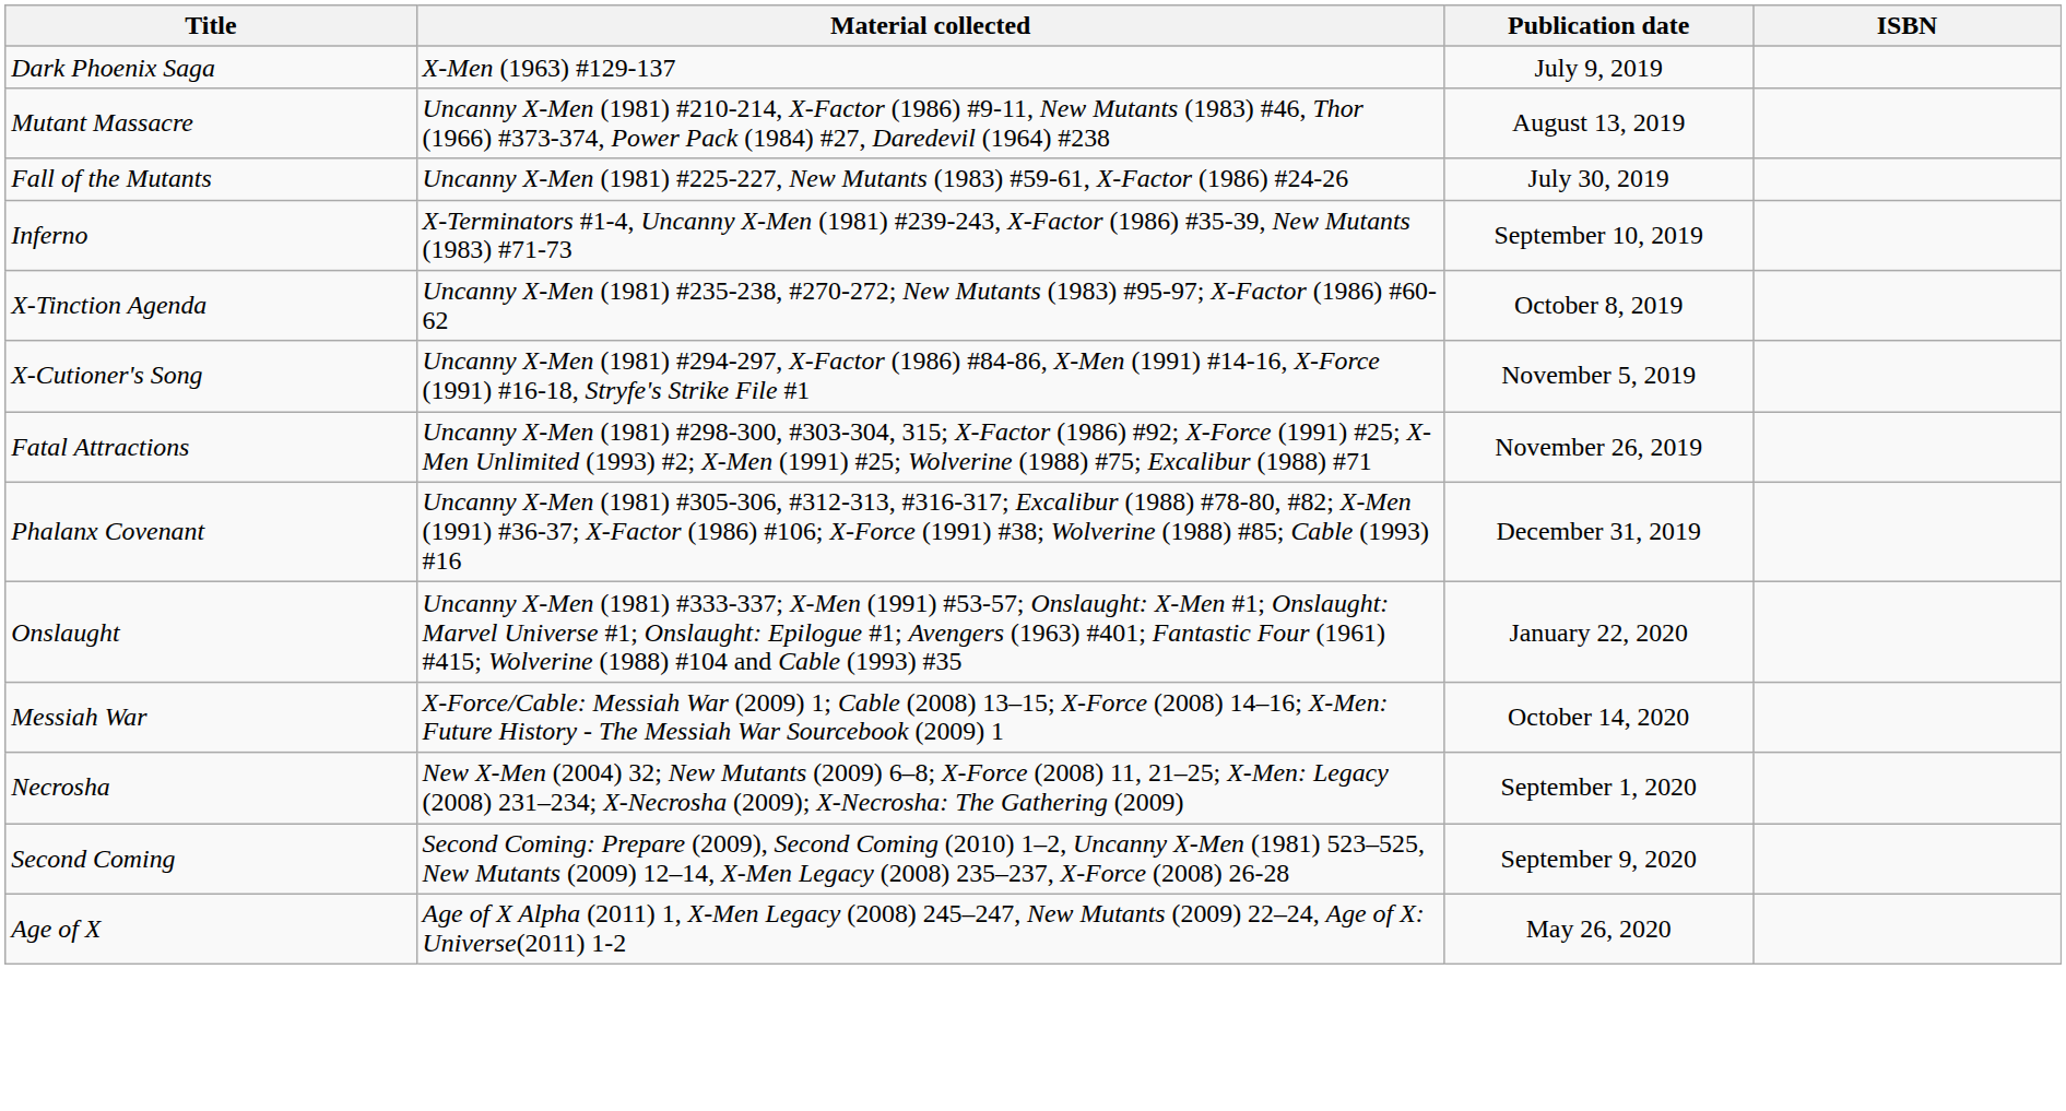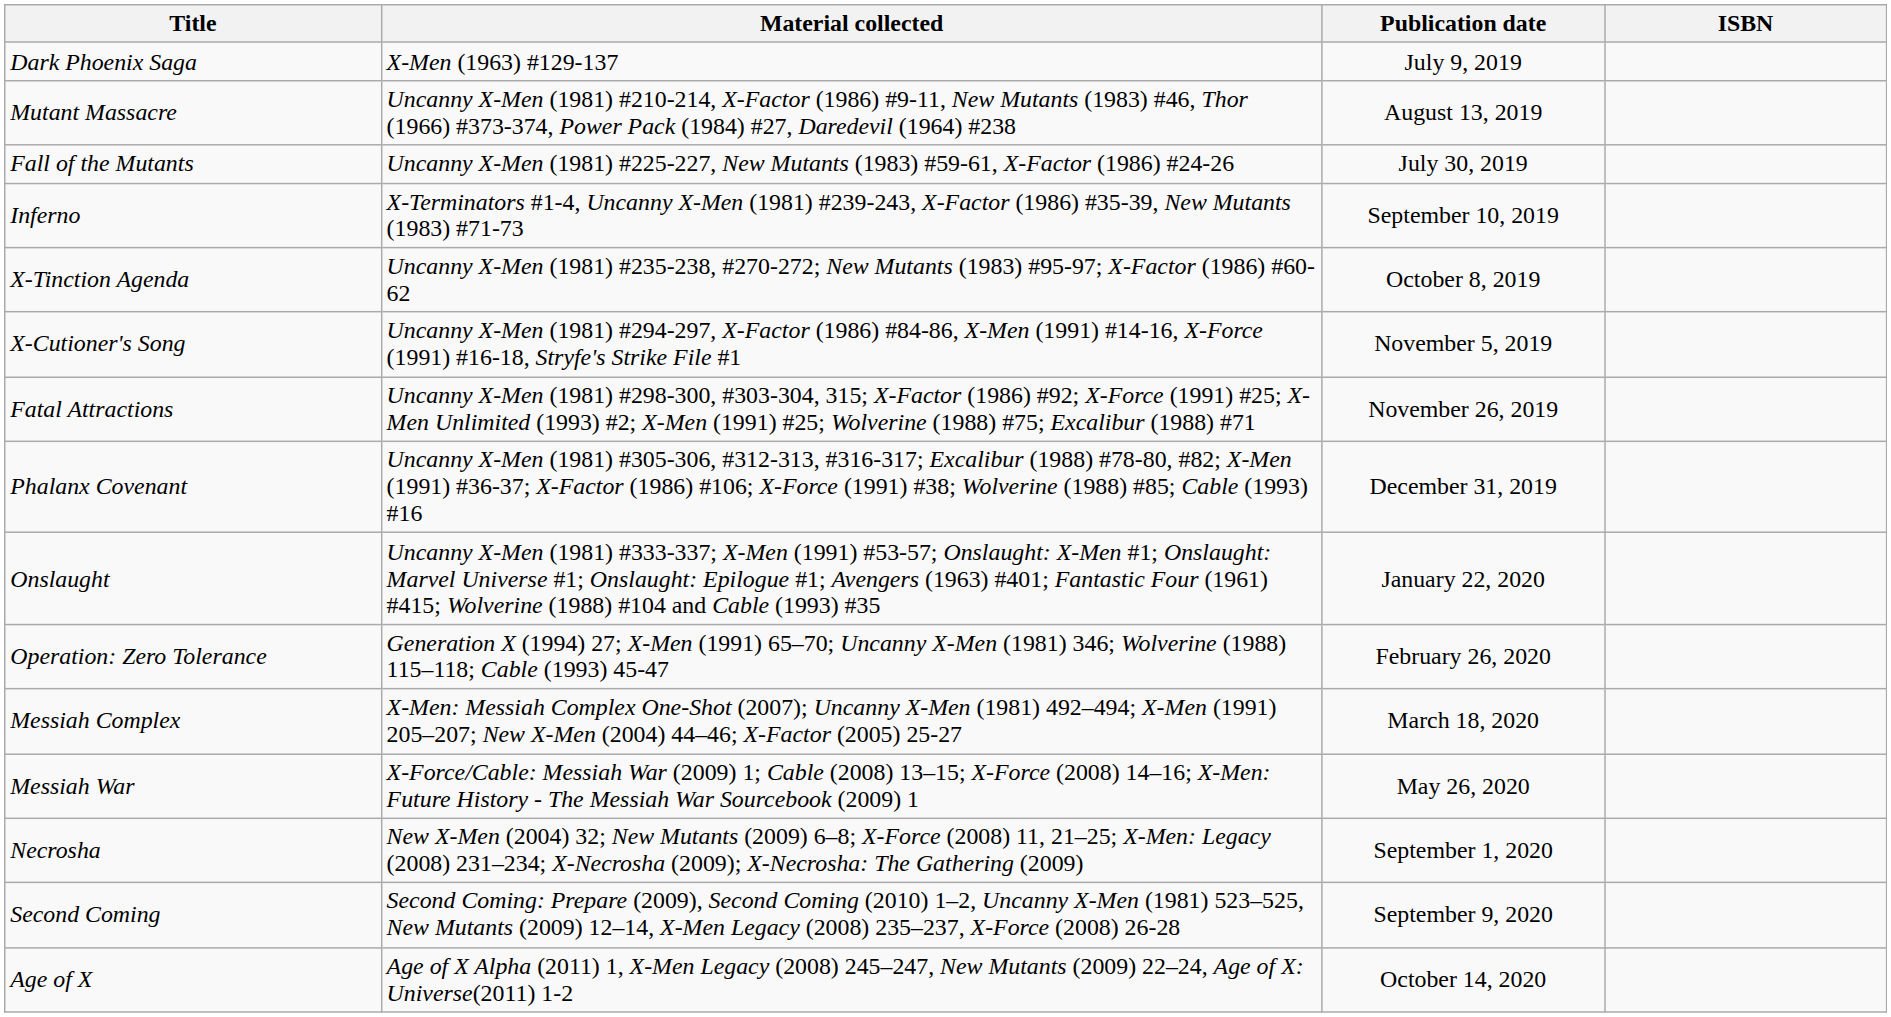 <table class="wikitable" width="100%">
 <tr>
 <th width=20%>Title</th>
 <th width=50%>Material collected</th>
 <th width=15%>Publication date</th>
 <th width=15%>ISBN</th>
 </tr>
 <tr>
 <td><em>Dark Phoenix Saga</em></td>
 <td><em>X-Men</em> (1963) #129-137</td>
 <td align="center">July 9, 2019</td>
 <td align="center"></td>
 </tr>
 <tr>
 <td><em>Mutant Massacre</em></td>
 <td><em>Uncanny X-Men</em> (1981) #210-214, <em>X-Factor</em> (1986) #9-11, <em>New Mutants</em> (1983) #46, <em>Thor</em> (1966) #373-374, <em>Power Pack</em> (1984) #27, <em>Daredevil</em> (1964) #238</td>
 <td align="center">August 13, 2019</td>
 <td align="center"></td>
 </tr>
 <tr>
 <td><em>Fall of the Mutants</em></td>
 <td><em>Uncanny X-Men</em> (1981) #225-227, <em>New Mutants</em> (1983) #59-61, <em>X-Factor</em> (1986) #24-26</td>
 <td align="center">July 30, 2019</td>
 <td align="center"></td>
 </tr>
 <tr>
 <td><em>Inferno</em></td>
 <td><em>X-Terminators</em> #1-4, <em>Uncanny X-Men</em> (1981) #239-243, <em>X-Factor</em> (1986) #35-39, <em>New Mutants</em> (1983) #71-73</td>
 <td align="center">September 10, 2019</td>
 <td align="center"></td>
 </tr>
 <tr>
 <td><em>X-Tinction Agenda</em></td>
 <td><em>Uncanny X-Men</em> (1981) #235-238, #270-272; <em>New Mutants</em> (1983) #95-97; <em>X-Factor</em> (1986) #60-62</td>
 <td align="center">October 8, 2019</td>
 <td align="center"></td>
 </tr>
 <tr>
 <td><em>X-Cutioner's Song</em></td>
 <td><em>Uncanny X-Men</em> (1981) #294-297, <em>X-Factor</em> (1986) #84-86, <em>X-Men</em> (1991) #14-16, <em>X-Force</em> (1991) #16-18, <em>Stryfe's Strike File</em> #1</td>
 <td align="center">November 5, 2019</td>
 <td align="center"></td>
 </tr>
 <tr>
 <td><em>Fatal Attractions</em></td>
 <td><em>Uncanny X-Men</em> (1981) #298-300, #303-304, 315; <em>X-Factor</em> (1986) #92; <em>X-Force</em> (1991) #25; <em>X-Men Unlimited</em> (1993) #2; <em>X-Men</em> (1991) #25; <em>Wolverine</em> (1988) #75; <em>Excalibur</em> (1988) #71</td>
 <td align="center">November 26, 2019</td>
 <td align="center"></td>
 </tr>
 <tr>
 <td><em>Phalanx Covenant</em></td>
 <td><em>Uncanny X-Men</em> (1981) #305-306, #312-313, #316-317; <em>Excalibur</em> (1988) #78-80, #82; <em>X-Men</em> (1991) #36-37; <em>X-Factor</em> (1986) #106; <em>X-Force</em> (1991) #38; <em>Wolverine</em> (1988) #85; <em>Cable</em> (1993) #16</td>
 <td align="center">December 31, 2019</td>
 <td align="center"></td>
 </tr>
 <tr>
 <td><em>Onslaught</em></td>
 <td><em>Uncanny X-Men</em> (1981) #333-337; <em>X-Men</em> (1991) #53-57; <em>Onslaught: X-Men</em> #1; <em>Onslaught: Marvel Universe</em> #1; <em>Onslaught: Epilogue</em> #1; <em>Avengers</em> (1963) #401; <em>Fantastic Four</em> (1961) #415; <em>Wolverine</em> (1988) #104 and <em>Cable</em> (1993) #35</td>
 <td align="center">January 22, 2020</td>
 <td align="center"></td>
 </tr>
 <tr>
+<td><em>Operation: Zero Tolerance</em></td>
+<td><em>Generation X</em> (1994) 27; <em>X-Men</em> (1991) 65–70; <em>Uncanny X-Men</em> (1981) 346; <em>Wolverine</em> (1988) 115–118; <em>Cable</em> (1993) 45-47</td>
+<td align="center">February 26, 2020</td>
+<td align="center"></td>
+</tr>
+<tr>
+<td><em>Messiah Complex</em></td>
+<td><em>X-Men: Messiah Complex One-Shot</em> (2007); <em>Uncanny X-Men</em> (1981) 492–494; <em>X-Men</em> (1991) 205–207; <em>New X-Men</em> (2004) 44–46; <em>X-Factor</em> (2005) 25-27</td>
+<td align="center">March 18, 2020</td>
+<td align="center"></td>
+</tr>
+<tr>
 <td><em>Messiah War</em></td>
 <td><em>X-Force/Cable: Messiah War</em> (2009) 1; <em>Cable</em> (2008) 13–15; <em>X-Force</em> (2008) 14–16; <em>X-Men: Future History - The Messiah War Sourcebook</em> (2009) 1</td>
-<td align="center">October 14, 2020</td>
+<td align="center">May 26, 2020</td>
 <td align="center"></td>
 </tr>
 <tr>
 <td><em>Necrosha</em></td>
 <td><em>New X-Men</em> (2004) 32; <em>New Mutants</em> (2009) 6–8; <em>X-Force</em> (2008) 11, 21–25; <em>X-Men: Legacy</em> (2008) 231–234; <em>X-Necrosha</em> (2009); <em>X-Necrosha: The Gathering</em> (2009)</td>
 <td align="center">September 1, 2020</td>
 <td align="center"></td>
 </tr>
 <tr>
 <td><em>Second Coming</em></td>
 <td><em>Second Coming: Prepare</em> (2009), <em>Second Coming</em> (2010) 1–2, <em>Uncanny X-Men</em> (1981) 523–525, <em>New Mutants</em> (2009) 12–14, <em>X-Men Legacy</em> (2008) 235–237, <em>X-Force</em> (2008) 26-28</td>
 <td align="center">September 9, 2020</td>
 <td align="center"></td>
 </tr>
 <tr>
 <td><em>Age of X</em></td>
 <td><em>Age of X Alpha</em> (2011) 1, <em>X-Men Legacy</em> (2008) 245–247, <em>New Mutants</em> (2009) 22–24, <em>Age of X: Universe</em>(2011) 1-2</td>
-<td align="center">May 26, 2020</td>
+<td align="center">October 14, 2020</td>
 <td align="center"></td>
 </tr>
 </table>
